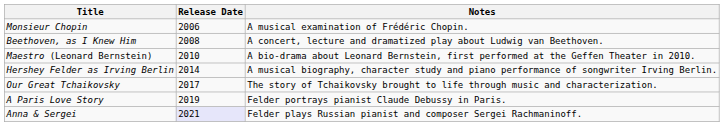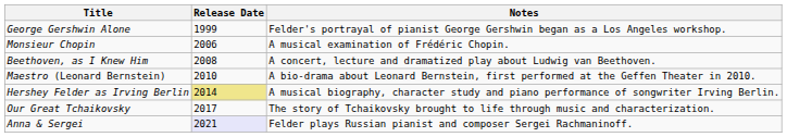 <table class="wikitable sortable mw-collapsible">
 <tr>
 <th>Title</th>
 <th>Release Date</th>
 <th>Notes</th>
+</tr>
+<tr>
+<td><em>George Gershwin Alone</em></td>
+<td>1999</td>
+<td>Felder's portrayal of pianist George Gershwin began as a Los Angeles workshop.</td>
 </tr>
 <tr>
 <td><em>Monsieur Chopin</em></td>
 <td>2006</td>
 <td>A musical examination of Frédéric Chopin.</td>
 </tr>
 <tr>
 <td><em>Beethoven, as I Knew Him</em></td>
 <td>2008</td>
 <td>A concert, lecture and dramatized play about Ludwig van Beethoven.</td>
 </tr>
 <tr>
 <td><em>Maestro</em> (Leonard Bernstein)</td>
 <td>2010</td>
 <td>A bio-drama about Leonard Bernstein, first performed at the Geffen Theater in 2010.</td>
 </tr>
 <tr>
 <td><em>Hershey Felder as Irving Berlin</em></td>
-<td>2014</td>
+<td style="background: khaki;">2014</td>
 <td>A musical biography, character study and piano performance of songwriter Irving Berlin.</td>
 </tr>
 <tr>
 <td><em>Our Great Tchaikovsky</em></td>
 <td>2017</td>
 <td>The story of Tchaikovsky brought to life through music and characterization.</td>
 </tr>
 <tr>
-<td><em>A Paris Love Story</em></td>
-<td>2019</td>
-<td>Felder portrays pianist Claude Debussy in Paris.</td>
-</tr>
-<tr>
 <td><em>Anna & Sergei</em></td>
 <td style="background: lavender;">2021</td>
 <td>Felder plays Russian pianist and composer Sergei Rachmaninoff.</td>
 </tr>
 </table>
